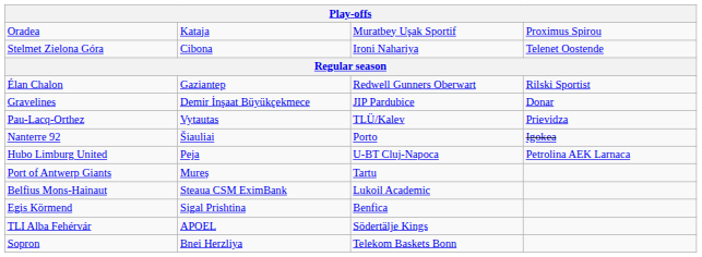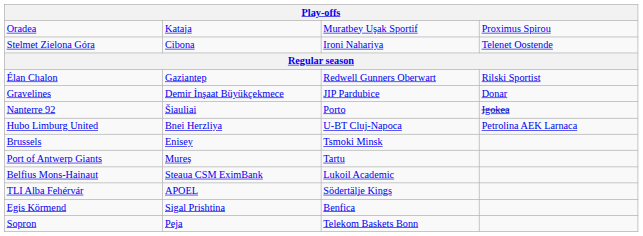 <table class="wikitable" style="white-space: nowrap;">
 <tr>
 <th colspan=4><a href='#'>Play-offs</a></th>
 </tr>
 <tr>
 <td width=240> <a href='#'>Oradea</a> </td>
 <td width=240> <a href='#'>Kataja</a> </td>
 <td width=240> <a href='#'>Muratbey Uşak Sportif</a> </td>
 <td width=240> <a href='#'>Proximus Spirou</a> </td>
 </tr>
 <tr>
 <td> <a href='#'>Stelmet Zielona Góra</a> </td>
 <td> <a href='#'>Cibona</a> </td>
 <td> <a href='#'>Ironi Nahariya</a> </td>
 <td> <a href='#'>Telenet Oostende</a> </td>
 </tr>
 <tr>
 <th colspan=4><a href='#'>Regular season</a></th>
 </tr>
 <tr>
 <td> <a href='#'>Élan Chalon</a> </td>
 <td> <a href='#'>Gaziantep</a> </td>
 <td> <a href='#'>Redwell Gunners Oberwart</a> </td>
 <td> <a href='#'>Rilski Sportist</a> </td>
 </tr>
 <tr>
 <td> <a href='#'>Gravelines</a> </td>
 <td> <a href='#'>Demir İnşaat Büyükçekmece</a> </td>
 <td> <a href='#'>JIP Pardubice</a> </td>
 <td> <a href='#'>Donar</a> </td>
 </tr>
 <tr>
-<td> <a href='#'>Pau-Lacq-Orthez</a> </td>
-<td> <a href='#'>Vytautas</a> </td>
-<td> <a href='#'>TLÜ/Kalev</a> </td>
-<td> <a href='#'>Prievidza</a> </td>
-</tr>
-<tr>
 <td> <a href='#'>Nanterre 92</a> </td>
 <td> <a href='#'>Šiauliai</a> </td>
 <td> <a href='#'>Porto</a> </td>
 <td> <s><a href='#'>Igokea</a></s> </td>
 </tr>
 <tr>
 <td> <a href='#'>Hubo Limburg United</a> </td>
-<td> <a href='#'>Peja</a> </td>
+<td> <a href='#'>Bnei Herzliya</a> </td>
 <td> <a href='#'>U-BT Cluj-Napoca</a> </td>
 <td> <a href='#'>Petrolina AEK Larnaca</a> </td>
+</tr>
+<tr>
+<td> <a href='#'>Brussels</a> </td>
+<td> <a href='#'>Enisey</a> </td>
+<td> <a href='#'>Tsmoki Minsk</a> </td>
+<td></td>
 </tr>
 <tr>
 <td> <a href='#'>Port of Antwerp Giants</a> </td>
 <td> <a href='#'>Mureș</a> </td>
 <td> <a href='#'>Tartu</a> </td>
 <td></td>
 </tr>
 <tr>
 <td> <a href='#'>Belfius Mons-Hainaut</a> </td>
 <td> <a href='#'>Steaua CSM EximBank</a> </td>
 <td> <a href='#'>Lukoil Academic</a> </td>
 <td></td>
 </tr>
 <tr>
+<td> <a href='#'>TLI Alba Fehérvár</a> </td>
+<td> <a href='#'>APOEL</a> </td>
+<td> <a href='#'>Södertälje Kings</a> </td>
+<td></td>
+</tr>
+<tr>
 <td width=200> <a href='#'>Egis Körmend</a> </td>
 <td> <a href='#'>Sigal Prishtina</a> </td>
 <td> <a href='#'>Benfica</a> </td>
 <td></td>
 </tr>
 <tr>
-<td> <a href='#'>TLI Alba Fehérvár</a> </td>
-<td> <a href='#'>APOEL</a> </td>
-<td> <a href='#'>Södertälje Kings</a> </td>
-<td></td>
-</tr>
-<tr>
 <td width=200> <a href='#'>Sopron</a> </td>
-<td> <a href='#'>Bnei Herzliya</a> </td>
+<td> <a href='#'>Peja</a> </td>
 <td> <a href='#'>Telekom Baskets Bonn</a> </td>
 <td></td>
 </tr>
 </table>
